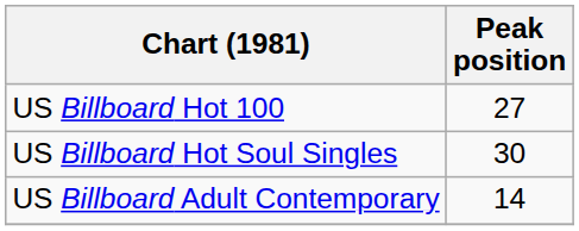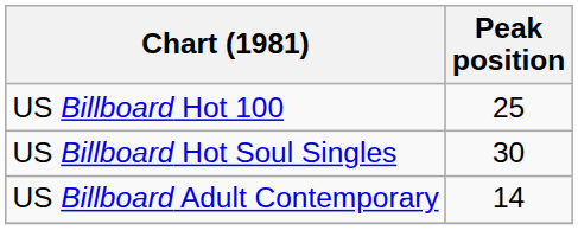 <table class="wikitable sortable">
 <tr>
 <th>Chart (1981)</th>
 <th>Peak<br>position</th>
 </tr>
 <tr>
 <td>US <a href='#'><em>Billboard</em> Hot 100</a></td>
-<td style="text-align:center;">27</td>
+<td style="text-align:center;">25</td>
 </tr>
 <tr>
 <td>US <a href='#'><em>Billboard</em> Hot Soul Singles</a></td>
 <td style="text-align:center;">30</td>
 </tr>
 <tr>
 <td>US <a href='#'><em>Billboard</em> Adult Contemporary</a></td>
 <td style="text-align:center;">14</td>
 </tr>
 <tr>
 </tr>
 </table>
